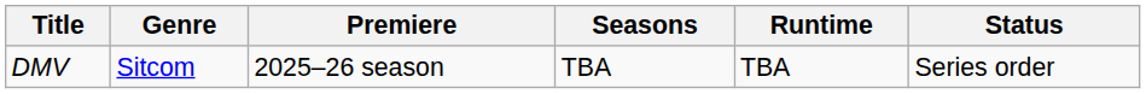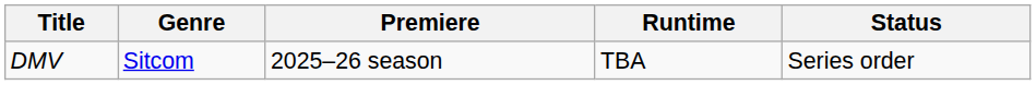 <table class="wikitable sortable" style="width:80%;">
 <tr>
 <th>Title</th>
 <th>Genre</th>
 <th>Premiere</th>
-<th>Seasons</th>
 <th>Runtime</th>
 <th>Status</th>
 </tr>
 <tr>
 <td><em>DMV</em></td>
 <td><a href='#'>Sitcom</a></td>
 <td>2025–26 season</td>
 <td>TBA</td>
-<td>TBA</td>
 <td>Series order</td>
 </tr>
 </table>
